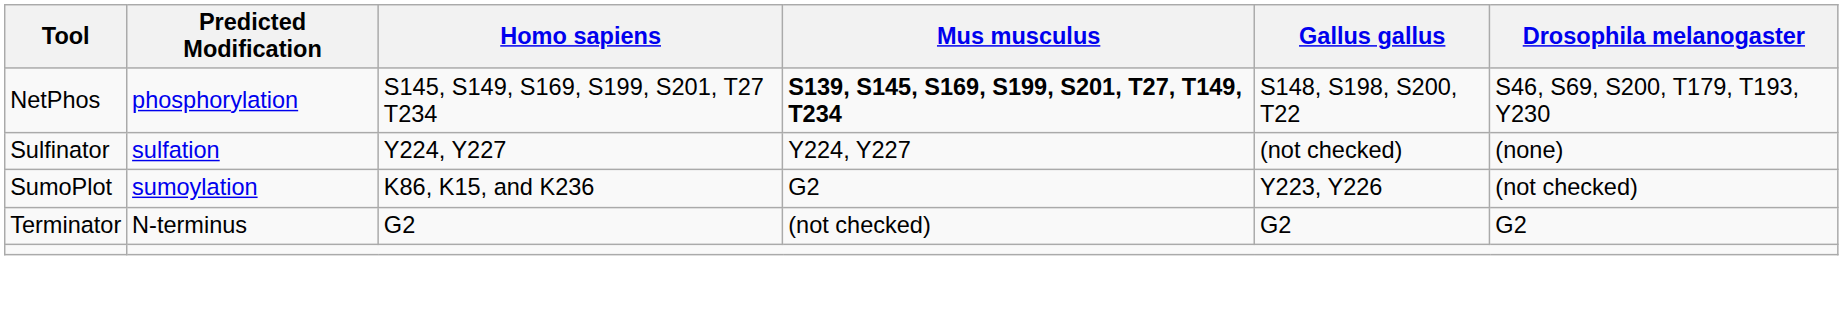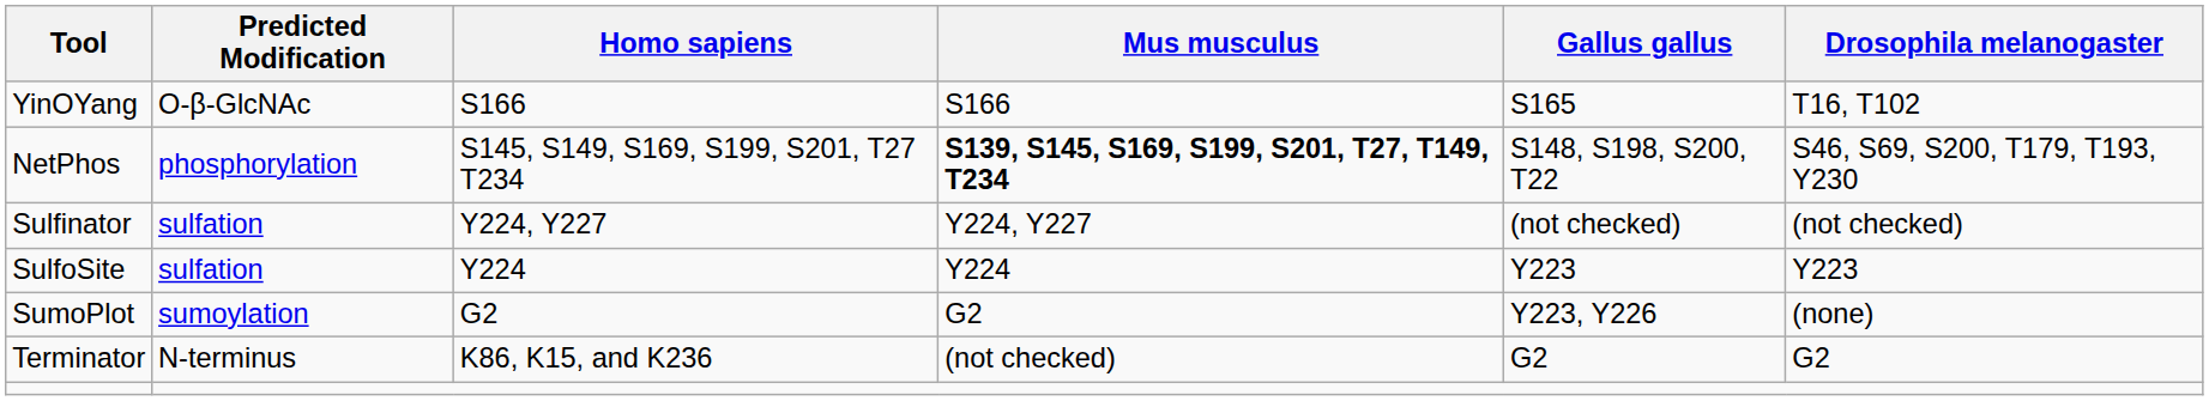 <table class="wikitable">
 <tr>
 <th>Tool</th>
 <th>Predicted Modification</th>
 <th><a href='#'>Homo sapiens</a></th>
 <th><a href='#'>Mus musculus</a></th>
 <th><a href='#'>Gallus gallus</a></th>
 <th><a href='#'>Drosophila melanogaster</a></th>
+</tr>
+<tr>
+<td>YinOYang</td>
+<td>O-β-GlcNAc</td>
+<td>S166</td>
+<td>S166</td>
+<td>S165</td>
+<td>T16, T102</td>
 </tr>
 <tr>
 <td>NetPhos</td>
 <td><a href='#'>phosphorylation</a></td>
 <td>S145, S149, S169, S199, S201, T27 T234</td>
 <td><strong>S139, S145, S169, S199, S201, T27, T149, T234</strong></td>
 <td>S148, S198, S200, T22</td>
 <td>S46, S69, S200, T179, T193, Y230</td>
 </tr>
 <tr>
 <td>Sulfinator</td>
 <td><a href='#'>sulfation</a></td>
 <td>Y224, Y227</td>
 <td>Y224, Y227</td>
 <td>(not checked)</td>
-<td>(none)</td>
+<td>(not checked)</td>
+</tr>
+<tr>
+<td>SulfoSite</td>
+<td><a href='#'>sulfation</a></td>
+<td>Y224</td>
+<td>Y224</td>
+<td>Y223</td>
+<td>Y223</td>
 </tr>
 <tr>
 <td>SumoPlot</td>
 <td><a href='#'>sumoylation</a></td>
-<td>K86, K15, and K236</td>
+<td>G2</td>
 <td>G2</td>
 <td>Y223, Y226</td>
-<td>(not checked)</td>
+<td>(none)</td>
 </tr>
 <tr>
 <td>Terminator</td>
 <td>N-terminus</td>
-<td>G2</td>
+<td>K86, K15, and K236</td>
 <td>(not checked)</td>
 <td>G2</td>
 <td>G2</td>
 </tr>
 <tr>
 <td></td>
 </tr>
 </table>
